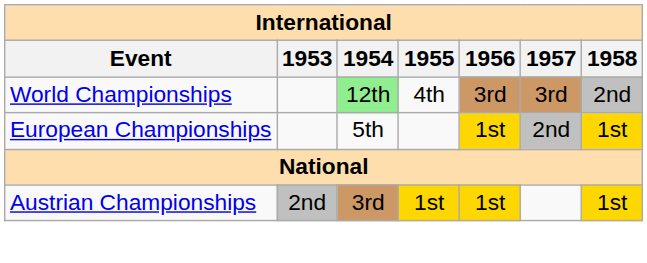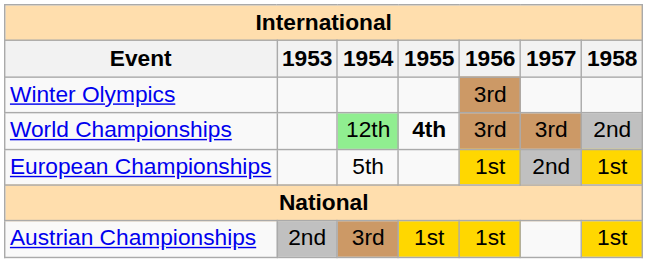 <table class="wikitable" style="text-align:center">
 <tr>
 <th style="background-color: #ffdead; " colspan=7 align=center>International</th>
 </tr>
 <tr>
 <th>Event</th>
 <th>1953</th>
 <th>1954</th>
 <th>1955</th>
 <th>1956</th>
 <th>1957</th>
 <th>1958</th>
 </tr>
 <tr>
+<td align=left><a href='#'>Winter Olympics</a></td>
+<td></td>
+<td></td>
+<td></td>
+<td bgcolor=CC9966>3rd</td>
+<td></td>
+<td></td>
+</tr>
+<tr>
 <td align=left><a href='#'>World Championships</a></td>
 <td></td>
 <td style="background: lightgreen;">12th</td>
-<td>4th</td>
+<td><strong>4th</strong></td>
 <td bgcolor=CC9966>3rd</td>
 <td bgcolor=CC9966>3rd</td>
 <td bgcolor=silver>2nd</td>
 </tr>
 <tr>
 <td align=left><a href='#'>European Championships</a></td>
 <td></td>
 <td>5th</td>
 <td></td>
 <td bgcolor=gold>1st</td>
 <td bgcolor=silver>2nd</td>
 <td bgcolor=gold>1st</td>
 </tr>
 <tr>
 <th style="background-color: #ffdead; " colspan=7 align=center>National</th>
 </tr>
 <tr>
 <td align=left><a href='#'>Austrian Championships</a></td>
 <td bgcolor=silver>2nd</td>
 <td bgcolor=CC9966>3rd</td>
 <td bgcolor=gold>1st</td>
 <td bgcolor=gold>1st</td>
 <td></td>
 <td bgcolor=gold>1st</td>
 </tr>
 </table>
